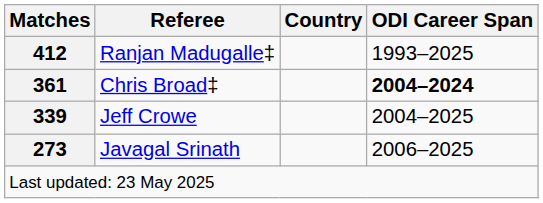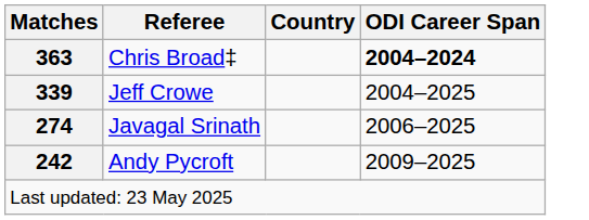 <table class="wikitable sortable">
 <tr>
 <th scope="col">Matches</th>
 <th scope="col">Referee</th>
 <th scope="col">Country</th>
 <th scope="col">ODI Career Span</th>
 </tr>
 <tr>
-<th scope="row">412</th>
-<td><a href='#'>Ranjan Madugalle</a>‡</td>
-<td></td>
-<td>1993–2025</td>
-</tr>
-<tr>
-<th scope="row">361</th>
+<th scope="row">363</th>
 <td><a href='#'>Chris Broad</a>‡</td>
 <td></td>
 <td><strong>2004–2024</strong></td>
 </tr>
 <tr>
 <th scope="row">339</th>
 <td><a href='#'>Jeff Crowe</a></td>
 <td></td>
 <td>2004–2025</td>
 </tr>
 <tr>
-<th scope="row">273</th>
+<th scope="row">274</th>
 <td><a href='#'>Javagal Srinath</a></td>
 <td></td>
 <td>2006–2025</td>
+</tr>
+<tr>
+<th scope="row">242</th>
+<td><a href='#'>Andy Pycroft</a></td>
+<td></td>
+<td>2009–2025</td>
 </tr>
 <tr class="sortbottom">
 <td colspan="4" scope="row"><small>Last updated: 23 May 2025</small></td>
 </tr>
 </table>
